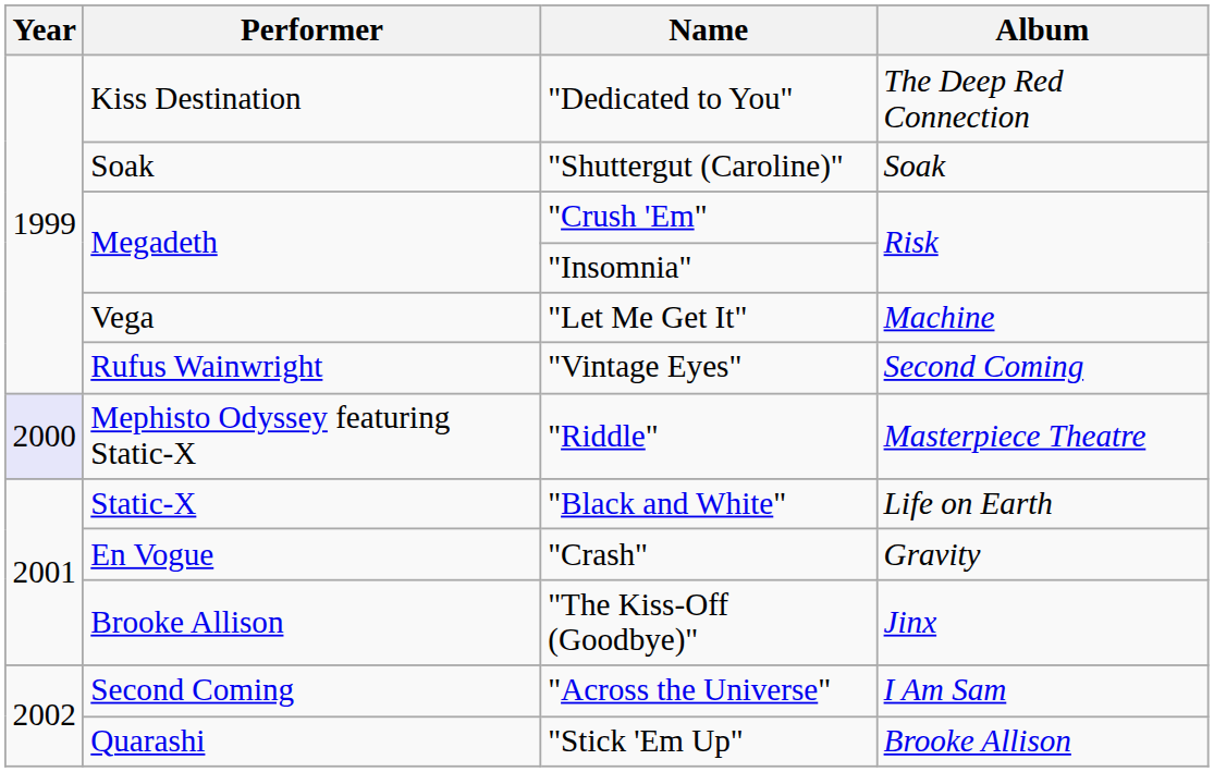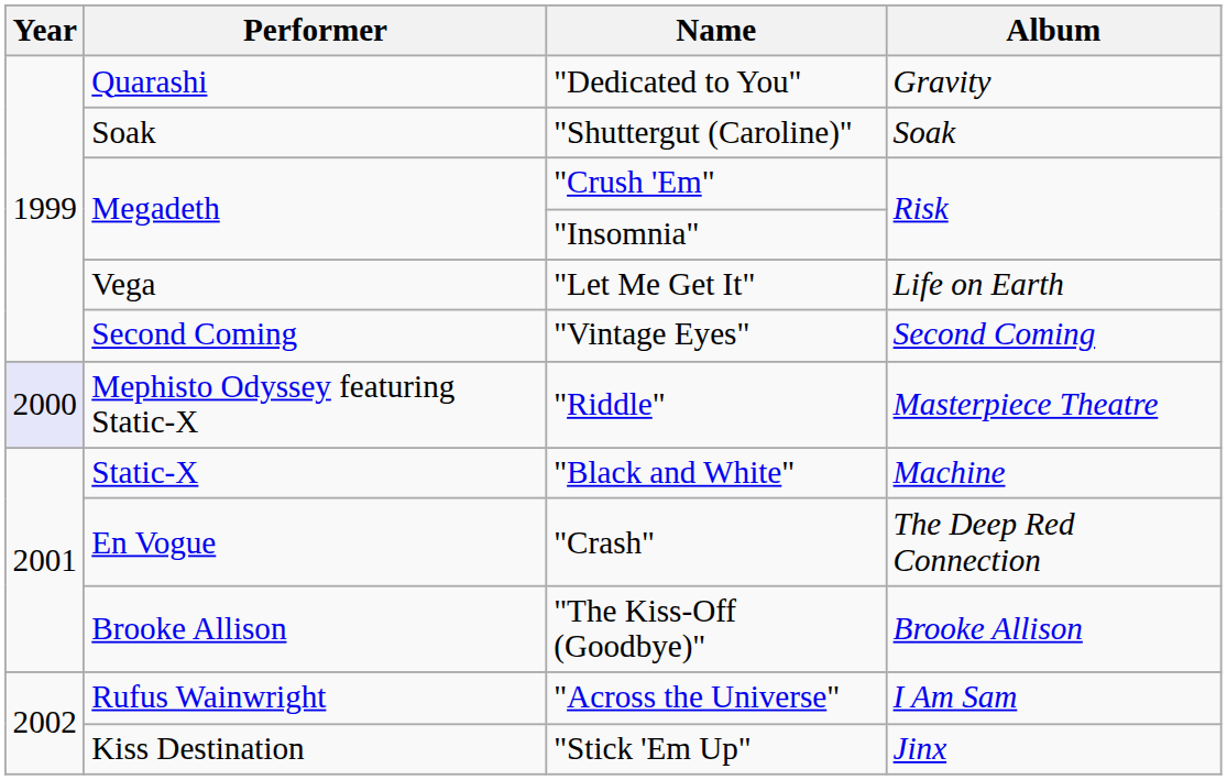 <table class="wikitable">
 <tr>
 <th>Year</th>
 <th>Performer</th>
 <th>Name</th>
 <th>Album</th>
 </tr>
 <tr>
 <td rowspan="6">1999</td>
-<td>Kiss Destination</td>
+<td><a href='#'>Quarashi</a></td>
 <td>"Dedicated to You"</td>
-<td><em>The Deep Red Connection</em></td>
+<td><em>Gravity</em></td>
 </tr>
 <tr>
 <td>Soak</td>
 <td>"Shuttergut (Caroline)"</td>
 <td><em>Soak</em></td>
 </tr>
 <tr>
 <td rowspan="2"><a href='#'>Megadeth</a></td>
 <td>"<a href='#'>Crush 'Em</a>"</td>
 <td rowspan="2"><em><a href='#'>Risk</a></em></td>
 </tr>
 <tr>
 <td>"Insomnia"</td>
 </tr>
 <tr>
 <td>Vega</td>
 <td>"Let Me Get It"</td>
-<td><em><a href='#'>Machine</a></em></td>
+<td><em>Life on Earth</em></td>
 </tr>
 <tr>
-<td><a href='#'>Rufus Wainwright</a></td>
+<td><a href='#'>Second Coming</a></td>
 <td>"Vintage Eyes"</td>
 <td><em><a href='#'>Second Coming</a></em></td>
 </tr>
 <tr>
 <td style="background: lavender;">2000</td>
 <td><a href='#'>Mephisto Odyssey</a> featuring Static-X</td>
 <td>"<a href='#'>Riddle</a>"</td>
 <td><em><a href='#'>Masterpiece Theatre</a></em></td>
 </tr>
 <tr>
 <td rowspan="3">2001</td>
 <td><a href='#'>Static-X</a></td>
 <td>"<a href='#'>Black and White</a>"</td>
-<td><em>Life on Earth</em></td>
+<td><em><a href='#'>Machine</a></em></td>
 </tr>
 <tr>
 <td><a href='#'>En Vogue</a></td>
 <td>"Crash"</td>
-<td><em>Gravity</em></td>
+<td><em>The Deep Red Connection</em></td>
 </tr>
 <tr>
 <td><a href='#'>Brooke Allison</a></td>
 <td>"The Kiss-Off (Goodbye)"</td>
-<td><em><a href='#'>Jinx</a></em></td>
+<td><em><a href='#'>Brooke Allison</a></em></td>
 </tr>
 <tr>
 <td rowspan="2">2002</td>
-<td><a href='#'>Second Coming</a></td>
+<td><a href='#'>Rufus Wainwright</a></td>
 <td>"<a href='#'>Across the Universe</a>"</td>
 <td><em><a href='#'>I Am Sam</a></em></td>
 </tr>
 <tr>
-<td><a href='#'>Quarashi</a></td>
+<td>Kiss Destination</td>
 <td>"Stick 'Em Up"</td>
-<td><em><a href='#'>Brooke Allison</a></em></td>
+<td><em><a href='#'>Jinx</a></em></td>
 </tr>
 </table>
